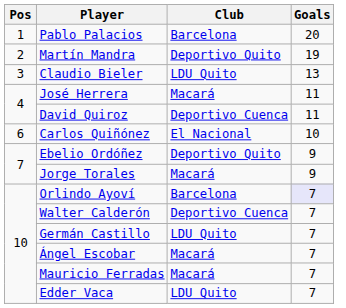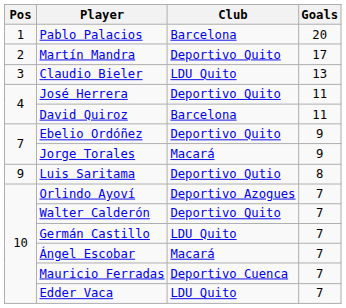 <table class="wikitable" style="text-align: center;">
 <tr>
 <th width="28">Pos</th>
 <th>Player</th>
 <th>Club</th>
 <th>Goals</th>
 </tr>
 <tr>
 <td rowspan="1">1</td>
 <td align="left"> <a href='#'>Pablo Palacios</a></td>
 <td align="left"><a href='#'>Barcelona</a></td>
 <td>20</td>
 </tr>
 <tr>
 <td rowspan="1">2</td>
 <td align="left"> <a href='#'>Martín Mandra</a></td>
 <td align="left"><a href='#'>Deportivo Quito</a></td>
-<td>19</td>
+<td>17</td>
 </tr>
 <tr>
 <td rowspan="1">3</td>
 <td align="left"> <a href='#'>Claudio Bieler</a></td>
 <td align="left"><a href='#'>LDU Quito</a></td>
 <td>13</td>
 </tr>
 <tr>
 <td rowspan="2">4</td>
 <td align="left"> <a href='#'>José Herrera</a></td>
-<td align="left"><a href='#'>Macará</a></td>
+<td align="left"><a href='#'>Deportivo Quito</a></td>
 <td>11</td>
 </tr>
 <tr>
 <td align="left"> <a href='#'>David Quiroz</a></td>
-<td align="left"><a href='#'>Deportivo Cuenca</a></td>
+<td align="left"><a href='#'>Barcelona</a></td>
 <td>11</td>
-</tr>
-<tr>
-<td rowspan="1">6</td>
-<td align="left"> <a href='#'>Carlos Quiñónez</a></td>
-<td align="left"><a href='#'>El Nacional</a></td>
-<td>10</td>
 </tr>
 <tr>
 <td rowspan="2">7</td>
 <td align="left"> <a href='#'>Ebelio Ordóñez</a></td>
 <td align="left"><a href='#'>Deportivo Quito</a></td>
 <td>9</td>
 </tr>
 <tr>
 <td align="left"> <a href='#'>Jorge Torales</a></td>
 <td align="left"><a href='#'>Macará</a></td>
 <td>9</td>
 </tr>
 <tr>
+<td rowspan="1">9</td>
+<td align="left"> <a href='#'>Luis Saritama</a></td>
+<td align="left"><a href='#'>Deportivo Qutio</a></td>
+<td>8</td>
+</tr>
+<tr>
 <td rowspan="6">10</td>
 <td align="left"> <a href='#'>Orlindo Ayoví</a></td>
-<td align="left"><a href='#'>Barcelona</a></td>
-<td style="background: lavender;">7</td>
+<td align="left"><a href='#'>Deportivo Azogues</a></td>
+<td>7</td>
 </tr>
 <tr>
 <td align="left"> <a href='#'>Walter Calderón</a></td>
-<td align="left"><a href='#'>Deportivo Cuenca</a></td>
+<td align="left"><a href='#'>Deportivo Quito</a></td>
 <td>7</td>
 </tr>
 <tr>
 <td align="left"> <a href='#'>Germán Castillo</a></td>
 <td align="left"><a href='#'>LDU Quito</a></td>
 <td>7</td>
 </tr>
 <tr>
 <td align="left"> <a href='#'>Ángel Escobar</a></td>
 <td align="left"><a href='#'>Macará</a></td>
 <td>7</td>
 </tr>
 <tr>
 <td align="left"> <a href='#'>Mauricio Ferradas</a></td>
-<td align="left"><a href='#'>Macará</a></td>
+<td align="left"><a href='#'>Deportivo Cuenca</a></td>
 <td>7</td>
 </tr>
 <tr>
 <td align="left"> <a href='#'>Edder Vaca</a></td>
 <td align="left"><a href='#'>LDU Quito</a></td>
 <td>7</td>
 </tr>
 </table>
